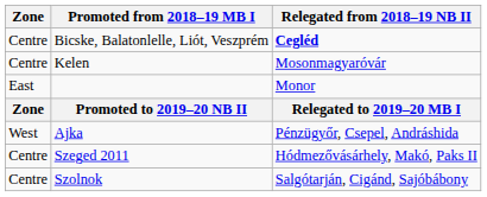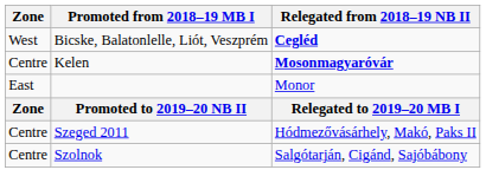 <table class="wikitable sortable">
 <tr>
 <th>Zone</th>
 <th>Promoted from <a href='#'>2018–19 MB I</a></th>
 <th>Relegated from <a href='#'>2018–19 NB II</a></th>
 </tr>
 <tr>
-<td>Centre</td>
+<td>West</td>
 <td>Bicske, Balatonlelle, Liót, Veszprém</td>
 <td><strong><a href='#'>Cegléd</a></strong></td>
 </tr>
 <tr>
 <td>Centre</td>
 <td>Kelen</td>
-<td><a href='#'>Mosonmagyaróvár</a></td>
+<td><strong><a href='#'>Mosonmagyaróvár</a></strong></td>
 </tr>
 <tr>
 <td>East</td>
 <td></td>
 <td><a href='#'>Monor</a></td>
 </tr>
 <tr>
 <th>Zone</th>
 <th>Promoted to <a href='#'>2019–20 NB II</a></th>
 <th>Relegated to <a href='#'>2019–20 MB I</a></th>
 </tr>
 <tr>
-<td>West</td>
-<td><a href='#'>Ajka</a></td>
-<td><a href='#'>Pénzügyőr</a>, <a href='#'>Csepel</a>, <a href='#'>Andráshida</a></td>
-</tr>
-<tr>
 <td>Centre</td>
 <td><a href='#'>Szeged 2011</a></td>
 <td><a href='#'>Hódmezővásárhely</a>, <a href='#'>Makó</a>, <a href='#'>Paks II</a></td>
 </tr>
 <tr>
 <td>Centre</td>
 <td><a href='#'>Szolnok</a></td>
 <td><a href='#'>Salgótarján</a>, <a href='#'>Cigánd</a>, <a href='#'>Sajóbábony</a></td>
 </tr>
 </table>
